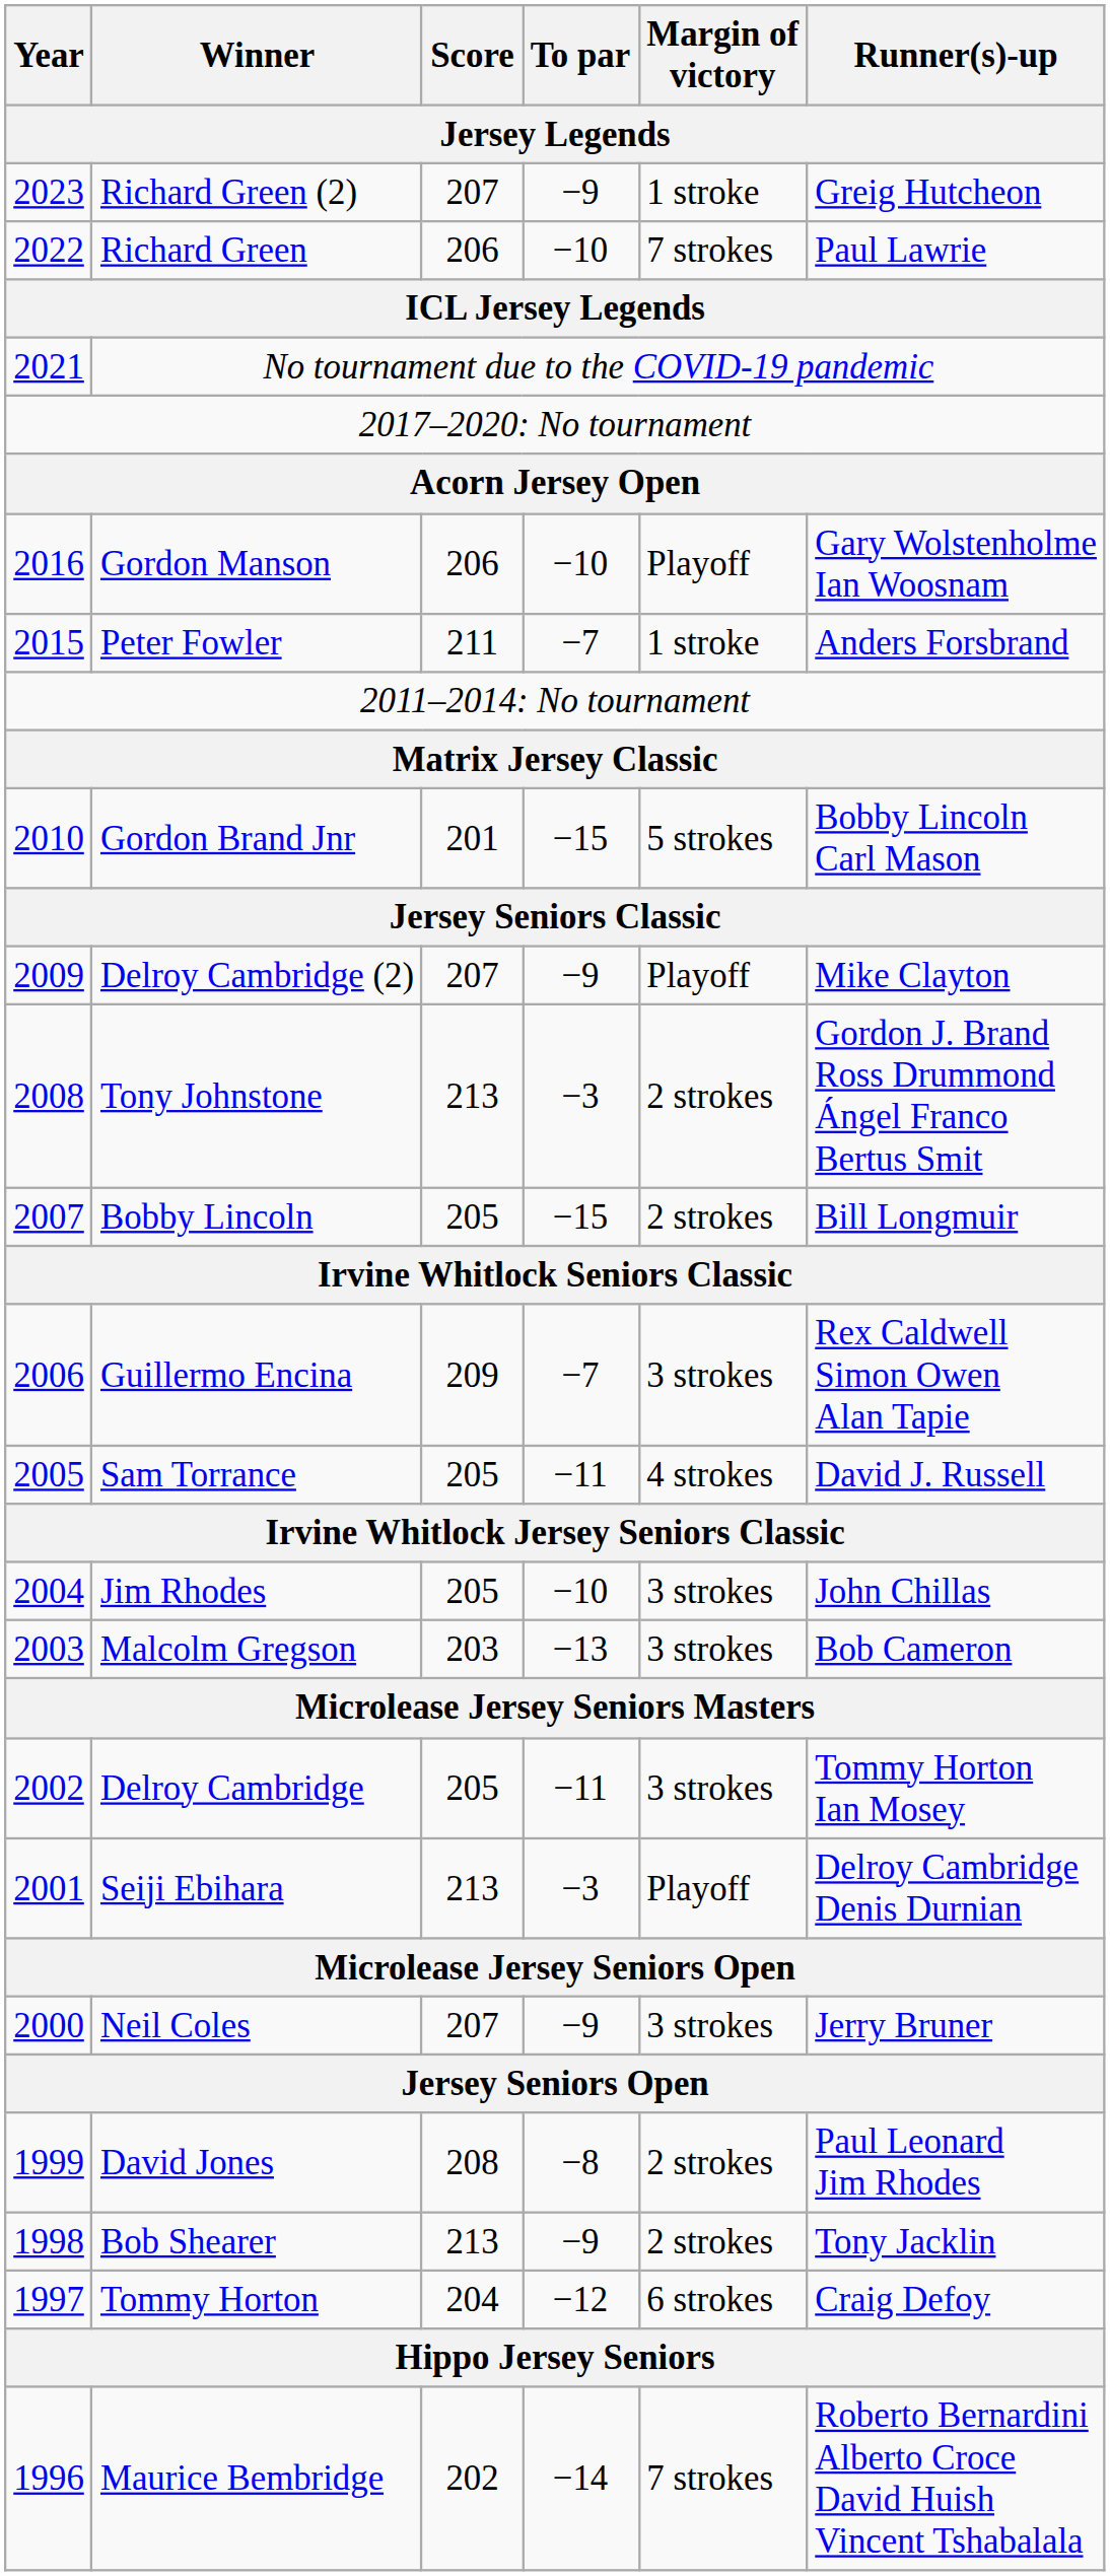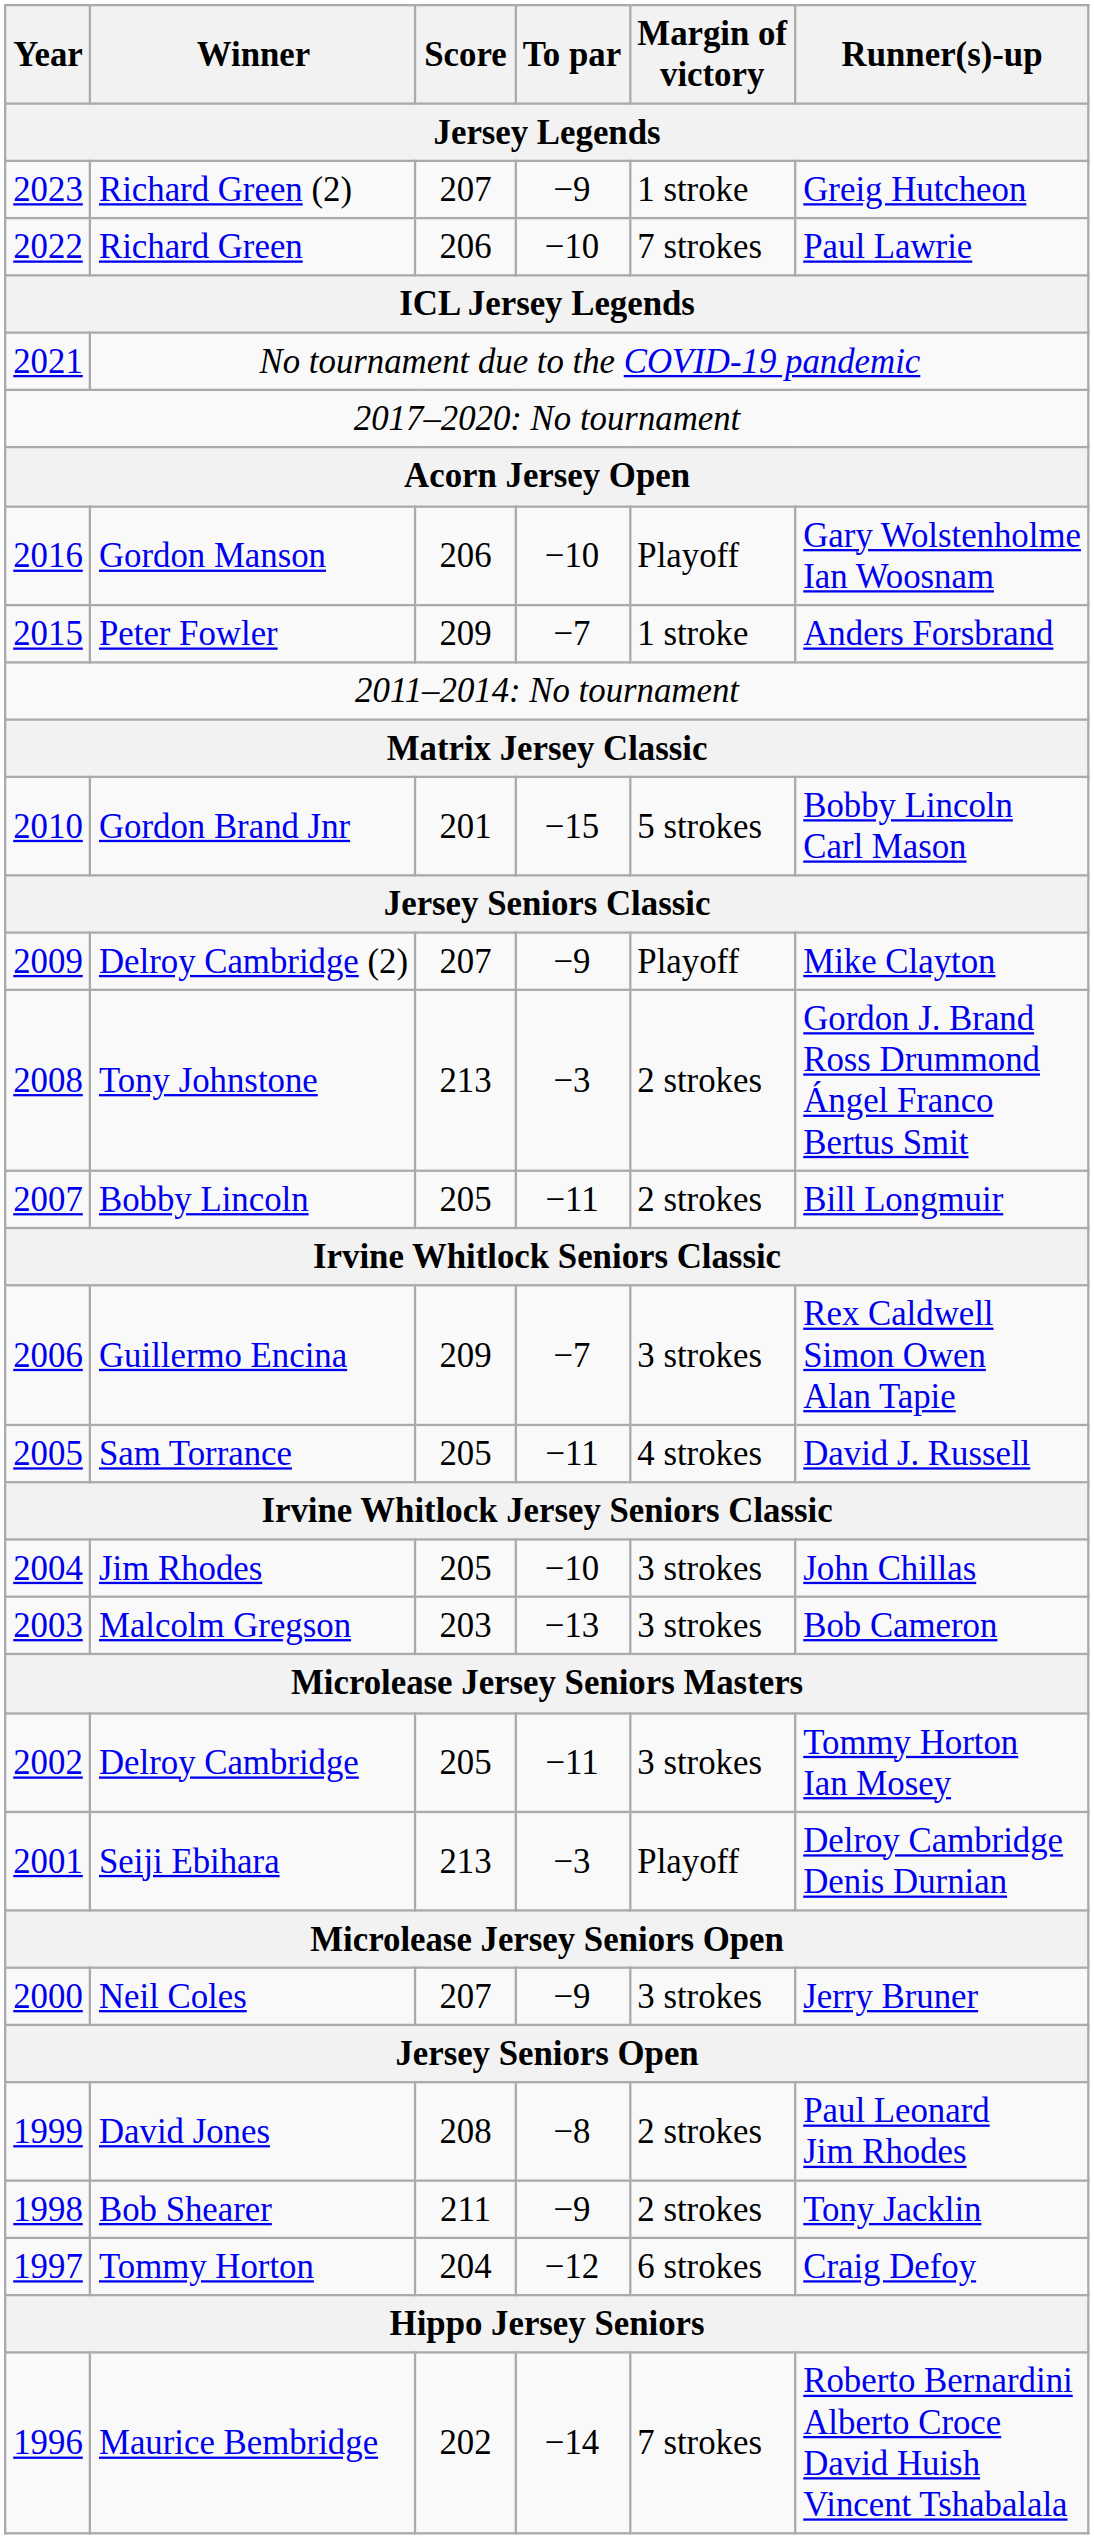 <table class="wikitable" style="font-size:95%">
 <tr>
 <th>Year</th>
 <th>Winner</th>
 <th>Score</th>
 <th>To par</th>
 <th>Margin of<br>victory</th>
 <th>Runner(s)-up</th>
 </tr>
 <tr>
 <th colspan=7>Jersey Legends</th>
 </tr>
 <tr>
 <td><a href='#'>2023</a></td>
 <td> <a href='#'>Richard Green</a> (2)</td>
 <td align=center>207</td>
 <td align=center>−9</td>
 <td>1 stroke</td>
 <td> <a href='#'>Greig Hutcheon</a></td>
 </tr>
 <tr>
 <td><a href='#'>2022</a></td>
 <td> <a href='#'>Richard Green</a></td>
 <td align=center>206</td>
 <td align=center>−10</td>
 <td>7 strokes</td>
 <td> <a href='#'>Paul Lawrie</a></td>
 </tr>
 <tr>
 <th colspan=7>ICL Jersey Legends</th>
 </tr>
 <tr>
 <td><a href='#'>2021</a></td>
 <td colspan=5 align=center><em>No tournament due to the <a href='#'>COVID-19 pandemic</a></em></td>
 </tr>
 <tr>
 <td colspan=7 align=center><em>2017–2020: No tournament</em></td>
 </tr>
 <tr>
 <th colspan=7>Acorn Jersey Open</th>
 </tr>
 <tr>
 <td><a href='#'>2016</a></td>
 <td> <a href='#'>Gordon Manson</a></td>
 <td align=center>206</td>
 <td align=center>−10</td>
 <td>Playoff</td>
 <td> <a href='#'>Gary Wolstenholme</a><br> <a href='#'>Ian Woosnam</a></td>
 </tr>
 <tr>
 <td><a href='#'>2015</a></td>
 <td> <a href='#'>Peter Fowler</a></td>
-<td align=center>211</td>
+<td align=center>209</td>
 <td align=center>−7</td>
 <td>1 stroke</td>
 <td> <a href='#'>Anders Forsbrand</a></td>
 </tr>
 <tr>
 <td colspan=7 align=center><em>2011–2014: No tournament</em></td>
 </tr>
 <tr>
 <th colspan=7>Matrix Jersey Classic</th>
 </tr>
 <tr>
 <td><a href='#'>2010</a></td>
 <td> <a href='#'>Gordon Brand Jnr</a></td>
 <td align=center>201</td>
 <td align=center>−15</td>
 <td>5 strokes</td>
 <td> <a href='#'>Bobby Lincoln</a><br> <a href='#'>Carl Mason</a></td>
 </tr>
 <tr>
 <th colspan=7>Jersey Seniors Classic</th>
 </tr>
 <tr>
 <td><a href='#'>2009</a></td>
 <td> <a href='#'>Delroy Cambridge</a> (2)</td>
 <td align=center>207</td>
 <td align=center>−9</td>
 <td>Playoff</td>
 <td> <a href='#'>Mike Clayton</a></td>
 </tr>
 <tr>
 <td><a href='#'>2008</a></td>
 <td> <a href='#'>Tony Johnstone</a></td>
 <td align=center>213</td>
 <td align=center>−3</td>
 <td>2 strokes</td>
 <td> <a href='#'>Gordon J. Brand</a><br> <a href='#'>Ross Drummond</a><br> <a href='#'>Ángel Franco</a><br> <a href='#'>Bertus Smit</a></td>
 </tr>
 <tr>
 <td><a href='#'>2007</a></td>
 <td> <a href='#'>Bobby Lincoln</a></td>
 <td align=center>205</td>
-<td align=center>−15</td>
+<td align=center>−11</td>
 <td>2 strokes</td>
 <td> <a href='#'>Bill Longmuir</a></td>
 </tr>
 <tr>
 <th colspan=7>Irvine Whitlock Seniors Classic</th>
 </tr>
 <tr>
 <td><a href='#'>2006</a></td>
 <td> <a href='#'>Guillermo Encina</a></td>
 <td align=center>209</td>
 <td align=center>−7</td>
 <td>3 strokes</td>
 <td> <a href='#'>Rex Caldwell</a><br> <a href='#'>Simon Owen</a><br> <a href='#'>Alan Tapie</a></td>
 </tr>
 <tr>
 <td><a href='#'>2005</a></td>
 <td> <a href='#'>Sam Torrance</a></td>
 <td align=center>205</td>
 <td align=center>−11</td>
 <td>4 strokes</td>
 <td> <a href='#'>David J. Russell</a></td>
 </tr>
 <tr>
 <th colspan=7>Irvine Whitlock Jersey Seniors Classic</th>
 </tr>
 <tr>
 <td><a href='#'>2004</a></td>
 <td> <a href='#'>Jim Rhodes</a></td>
 <td align=center>205</td>
 <td align=center>−10</td>
 <td>3 strokes</td>
 <td> <a href='#'>John Chillas</a></td>
 </tr>
 <tr>
 <td><a href='#'>2003</a></td>
 <td> <a href='#'>Malcolm Gregson</a></td>
 <td align=center>203</td>
 <td align=center>−13</td>
 <td>3 strokes</td>
 <td> <a href='#'>Bob Cameron</a></td>
 </tr>
 <tr>
 <th colspan=7>Microlease Jersey Seniors Masters</th>
 </tr>
 <tr>
 <td><a href='#'>2002</a></td>
 <td> <a href='#'>Delroy Cambridge</a></td>
 <td align=center>205</td>
 <td align=center>−11</td>
 <td>3 strokes</td>
 <td> <a href='#'>Tommy Horton</a><br> <a href='#'>Ian Mosey</a></td>
 </tr>
 <tr>
 <td><a href='#'>2001</a></td>
 <td> <a href='#'>Seiji Ebihara</a></td>
 <td align=center>213</td>
 <td align=center>−3</td>
 <td>Playoff</td>
 <td> <a href='#'>Delroy Cambridge</a><br> <a href='#'>Denis Durnian</a></td>
 </tr>
 <tr>
 <th colspan=7>Microlease Jersey Seniors Open</th>
 </tr>
 <tr>
 <td><a href='#'>2000</a></td>
 <td> <a href='#'>Neil Coles</a></td>
 <td align=center>207</td>
 <td align=center>−9</td>
 <td>3 strokes</td>
 <td> <a href='#'>Jerry Bruner</a></td>
 </tr>
 <tr>
 <th colspan=7>Jersey Seniors Open</th>
 </tr>
 <tr>
 <td><a href='#'>1999</a></td>
 <td> <a href='#'>David Jones</a></td>
 <td align=center>208</td>
 <td align=center>−8</td>
 <td>2 strokes</td>
 <td> <a href='#'>Paul Leonard</a><br> <a href='#'>Jim Rhodes</a></td>
 </tr>
 <tr>
 <td><a href='#'>1998</a></td>
 <td> <a href='#'>Bob Shearer</a></td>
-<td align=center>213</td>
+<td align=center>211</td>
 <td align=center>−9</td>
 <td>2 strokes</td>
 <td> <a href='#'>Tony Jacklin</a></td>
 </tr>
 <tr>
 <td><a href='#'>1997</a></td>
 <td> <a href='#'>Tommy Horton</a></td>
 <td align=center>204</td>
 <td align=center>−12</td>
 <td>6 strokes</td>
 <td> <a href='#'>Craig Defoy</a></td>
 </tr>
 <tr>
 <th colspan=7>Hippo Jersey Seniors</th>
 </tr>
 <tr>
 <td><a href='#'>1996</a></td>
 <td> <a href='#'>Maurice Bembridge</a></td>
 <td align=center>202</td>
 <td align=center>−14</td>
 <td>7 strokes</td>
 <td> <a href='#'>Roberto Bernardini</a><br> <a href='#'>Alberto Croce</a><br> <a href='#'>David Huish</a><br> <a href='#'>Vincent Tshabalala</a></td>
 </tr>
 </table>
